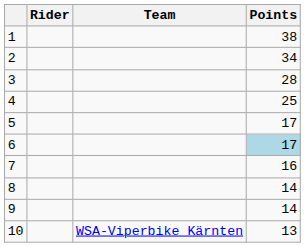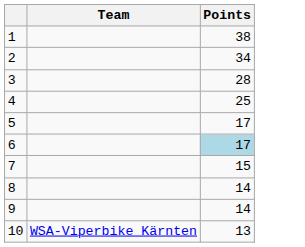 <table class="wikitable">
 <tr>
 <th></th>
-<th>Rider</th>
 <th>Team</th>
 <th>Points</th>
 </tr>
 <tr>
 <td>1</td>
-<td> </td>
 <td></td>
 <td align=right>38</td>
 </tr>
 <tr>
 <td>2</td>
 <td></td>
-<td></td>
 <td align=right>34</td>
 </tr>
 <tr>
 <td>3</td>
-<td></td>
 <td></td>
 <td align=right>28</td>
 </tr>
 <tr>
 <td>4</td>
 <td></td>
-<td></td>
 <td align=right>25</td>
 </tr>
 <tr>
 <td>5</td>
-<td></td>
 <td></td>
 <td align=right>17</td>
 </tr>
 <tr>
 <td>6</td>
 <td></td>
-<td></td>
 <td align=right style="background: lightblue;">17</td>
 </tr>
 <tr>
 <td>7</td>
 <td></td>
-<td></td>
-<td align=right>16</td>
+<td align=right>15</td>
 </tr>
 <tr>
 <td>8</td>
-<td></td>
 <td></td>
 <td align=right>14</td>
 </tr>
 <tr>
 <td>9</td>
 <td></td>
-<td></td>
 <td align=right>14</td>
 </tr>
 <tr>
 <td>10</td>
-<td></td>
 <td><a href='#'>WSA-Viperbike Kärnten</a></td>
 <td align=right>13</td>
 </tr>
 </table>
